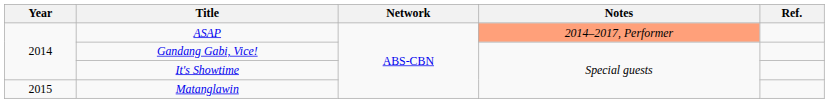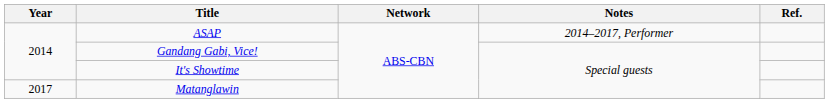 <table class="wikitable" style="text-align:center" width=70%>
 <tr>
 <th>Year</th>
 <th>Title</th>
 <th>Network</th>
 <th>Notes</th>
 <th>Ref.</th>
 </tr>
 <tr>
 <td rowspan=3>2014</td>
 <td><a href='#'><em>ASAP</em></a></td>
 <td rowspan="4"><a href='#'>ABS-CBN</a></td>
-<td style="background: lightsalmon;"><em>2014–2017, Performer</em></td>
+<td><em>2014–2017, Performer</em></td>
 <td></td>
 </tr>
 <tr>
 <td><em><a href='#'>Gandang Gabi, Vice!</a></em></td>
 <td rowspan="3"><em>Special guests</em></td>
 <td></td>
 </tr>
 <tr>
 <td><a href='#'><em>It's Showtime</em></a></td>
 <td></td>
 </tr>
 <tr>
-<td>2015</td>
+<td>2017</td>
 <td><a href='#'><em>Matanglawin</em></a></td>
 <td></td>
 </tr>
 </table>
